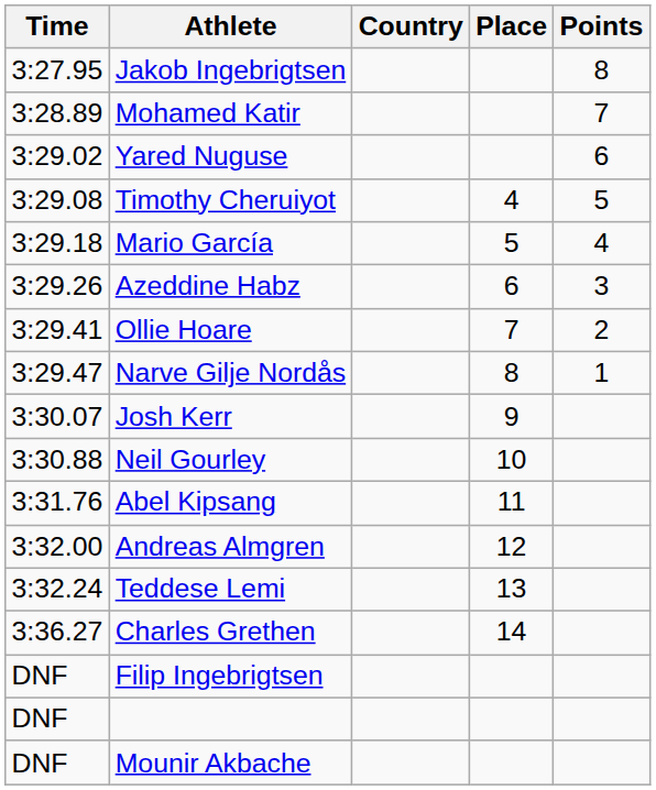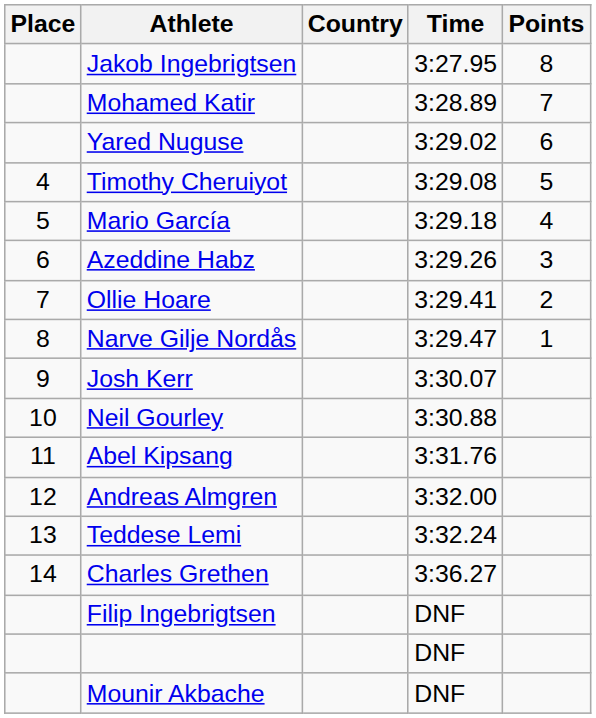 <table class="wikitable">
 <tr>
-<th>Time</th>
+<th>Place</th>
 <th>Athlete</th>
 <th>Country</th>
-<th>Place</th>
+<th>Time</th>
 <th>Points</th>
 </tr>
 <tr>
-<td>3:27.95</td>
+<td align=center></td>
 <td><a href='#'>Jakob Ingebrigtsen</a></td>
 <td></td>
-<td align=center></td>
+<td>3:27.95</td>
 <td align=center>8</td>
 </tr>
 <tr>
-<td>3:28.89</td>
+<td align=center></td>
 <td><a href='#'>Mohamed Katir</a></td>
 <td></td>
-<td align=center></td>
+<td>3:28.89</td>
 <td align=center>7</td>
 </tr>
 <tr>
-<td>3:29.02</td>
+<td align=center></td>
 <td><a href='#'>Yared Nuguse</a></td>
 <td></td>
-<td align=center></td>
+<td>3:29.02</td>
 <td align=center>6</td>
 </tr>
 <tr>
-<td>3:29.08</td>
+<td align=center>4</td>
 <td><a href='#'>Timothy Cheruiyot</a></td>
 <td></td>
-<td align=center>4</td>
+<td>3:29.08</td>
 <td align=center>5</td>
 </tr>
 <tr>
-<td>3:29.18</td>
+<td align=center>5</td>
 <td><a href='#'>Mario García</a></td>
 <td></td>
-<td align=center>5</td>
+<td>3:29.18</td>
 <td align=center>4</td>
 </tr>
 <tr>
-<td>3:29.26</td>
+<td align=center>6</td>
 <td><a href='#'>Azeddine Habz</a></td>
 <td></td>
-<td align=center>6</td>
+<td>3:29.26</td>
 <td align=center>3</td>
 </tr>
 <tr>
-<td>3:29.41</td>
+<td align=center>7</td>
 <td><a href='#'>Ollie Hoare</a></td>
 <td></td>
-<td align=center>7</td>
+<td>3:29.41</td>
 <td align=center>2</td>
 </tr>
 <tr>
-<td>3:29.47</td>
+<td align=center>8</td>
 <td><a href='#'>Narve Gilje Nordås</a></td>
 <td></td>
-<td align=center>8</td>
+<td>3:29.47</td>
 <td align=center>1</td>
 </tr>
 <tr>
-<td>3:30.07</td>
+<td align=center>9</td>
 <td><a href='#'>Josh Kerr</a></td>
 <td></td>
-<td align=center>9</td>
+<td>3:30.07</td>
 <td align=center></td>
 </tr>
 <tr>
-<td>3:30.88</td>
+<td align=center>10</td>
 <td><a href='#'>Neil Gourley</a></td>
 <td></td>
-<td align=center>10</td>
+<td>3:30.88</td>
 <td align=center></td>
 </tr>
 <tr>
-<td>3:31.76</td>
+<td align=center>11</td>
 <td><a href='#'>Abel Kipsang</a></td>
 <td></td>
-<td align=center>11</td>
+<td>3:31.76</td>
 <td align=center></td>
 </tr>
 <tr>
-<td>3:32.00</td>
+<td align=center>12</td>
 <td><a href='#'>Andreas Almgren</a></td>
 <td></td>
-<td align=center>12</td>
+<td>3:32.00</td>
 <td align=center></td>
 </tr>
 <tr>
-<td>3:32.24</td>
+<td align=center>13</td>
 <td><a href='#'>Teddese Lemi</a></td>
 <td></td>
-<td align=center>13</td>
+<td>3:32.24</td>
 <td align=center></td>
 </tr>
 <tr>
-<td>3:36.27</td>
+<td align=center>14</td>
 <td><a href='#'>Charles Grethen</a></td>
 <td></td>
-<td align=center>14</td>
+<td>3:36.27</td>
 <td align=center></td>
 </tr>
 <tr>
-<td>DNF</td>
+<td align=center></td>
 <td><a href='#'>Filip Ingebrigtsen</a></td>
 <td></td>
-<td align=center></td>
+<td>DNF</td>
 <td align=center></td>
 </tr>
 <tr>
-<td>DNF</td>
+<td align=center></td>
 <td></td>
 <td></td>
-<td align=center></td>
+<td>DNF</td>
 <td align=center></td>
 </tr>
 <tr>
-<td>DNF</td>
+<td align=center></td>
 <td><a href='#'>Mounir Akbache</a></td>
 <td></td>
-<td align=center></td>
+<td>DNF</td>
 <td align=center></td>
 </tr>
 </table>
